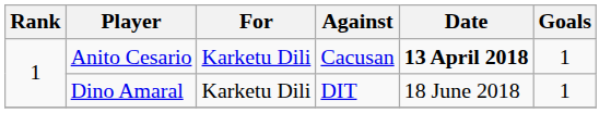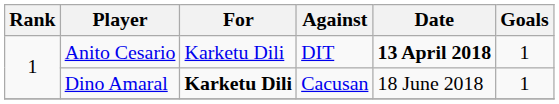 <table class="wikitable" style="text-align:left">
 <tr>
 <th>Rank</th>
 <th>Player</th>
 <th>For</th>
 <th>Against</th>
 <th>Date</th>
 <th>Goals</th>
 </tr>
 <tr>
 <td align="center" rowspan=2>1</td>
 <td> <a href='#'>Anito Cesario</a></td>
 <td><a href='#'>Karketu Dili</a></td>
-<td><a href='#'>Cacusan</a></td>
+<td><a href='#'>DIT</a></td>
 <td><strong>13 April 2018</strong></td>
 <td align="center">1</td>
 </tr>
 <tr>
 <td> <a href='#'>Dino Amaral</a></td>
-<td>Karketu Dili</td>
-<td><a href='#'>DIT</a></td>
+<td><strong>Karketu Dili</strong></td>
+<td><a href='#'>Cacusan</a></td>
 <td>18 June 2018</td>
 <td align="center">1</td>
 </tr>
 <tr>
 </tr>
 </table>
